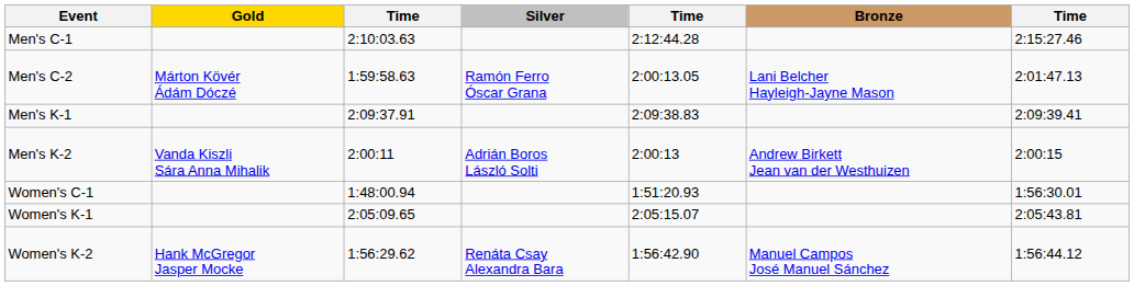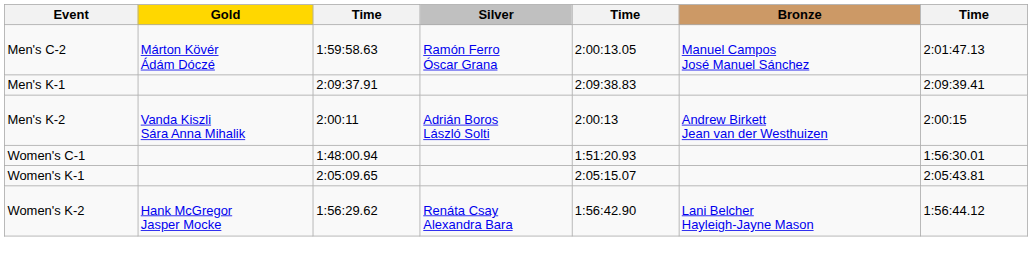 <table class="wikitable" width=100%>
 <tr>
 <th>Event</th>
 <td align=center bgcolor="gold"><strong>Gold</strong></td>
 <th>Time</th>
 <td align=center bgcolor="silver"><strong>Silver</strong></td>
 <th>Time</th>
 <td align=center bgcolor="CC9966"><strong>Bronze</strong></td>
 <th>Time</th>
 </tr>
 <tr>
-<td>Men's C-1</td>
-<td></td>
-<td>2:10:03.63</td>
-<td></td>
-<td>2:12:44.28</td>
-<td></td>
-<td>2:15:27.46</td>
-</tr>
-<tr>
 <td>Men's C-2</td>
 <td><br><a href='#'>Márton Kövér</a><br><a href='#'>Ádám Dóczé</a></td>
 <td>1:59:58.63</td>
 <td><br><a href='#'>Ramón Ferro</a><br><a href='#'>Óscar Grana</a></td>
 <td>2:00:13.05</td>
-<td><br><a href='#'>Lani Belcher</a><br><a href='#'>Hayleigh-Jayne Mason</a></td>
+<td><br><a href='#'>Manuel Campos</a><br><a href='#'>José Manuel Sánchez</a></td>
 <td>2:01:47.13</td>
 </tr>
 <tr>
 <td>Men's K-1</td>
 <td></td>
 <td>2:09:37.91</td>
 <td></td>
 <td>2:09:38.83</td>
 <td></td>
 <td>2:09:39.41</td>
 </tr>
 <tr>
 <td>Men's K-2</td>
 <td><br><a href='#'>Vanda Kiszli</a><br><a href='#'>Sára Anna Mihalik</a></td>
 <td>2:00:11</td>
 <td><br><a href='#'>Adrián Boros</a><br><a href='#'>László Solti</a></td>
 <td>2:00:13</td>
 <td><br><a href='#'>Andrew Birkett</a><br><a href='#'>Jean van der Westhuizen</a></td>
 <td>2:00:15</td>
 </tr>
 <tr>
 <td>Women's C-1</td>
 <td></td>
 <td>1:48:00.94</td>
 <td></td>
 <td>1:51:20.93</td>
 <td></td>
 <td>1:56:30.01</td>
 </tr>
 <tr>
 <td>Women's K-1</td>
 <td></td>
 <td>2:05:09.65</td>
 <td></td>
 <td>2:05:15.07</td>
 <td></td>
 <td>2:05:43.81</td>
 </tr>
 <tr>
 <td>Women's K-2</td>
 <td><br><a href='#'>Hank McGregor</a><br><a href='#'>Jasper Mocke</a></td>
 <td>1:56:29.62</td>
 <td><br><a href='#'>Renáta Csay</a><br><a href='#'>Alexandra Bara</a></td>
 <td>1:56:42.90</td>
-<td><br><a href='#'>Manuel Campos</a><br><a href='#'>José Manuel Sánchez</a></td>
+<td><br><a href='#'>Lani Belcher</a><br><a href='#'>Hayleigh-Jayne Mason</a></td>
 <td>1:56:44.12</td>
 </tr>
 </table>
